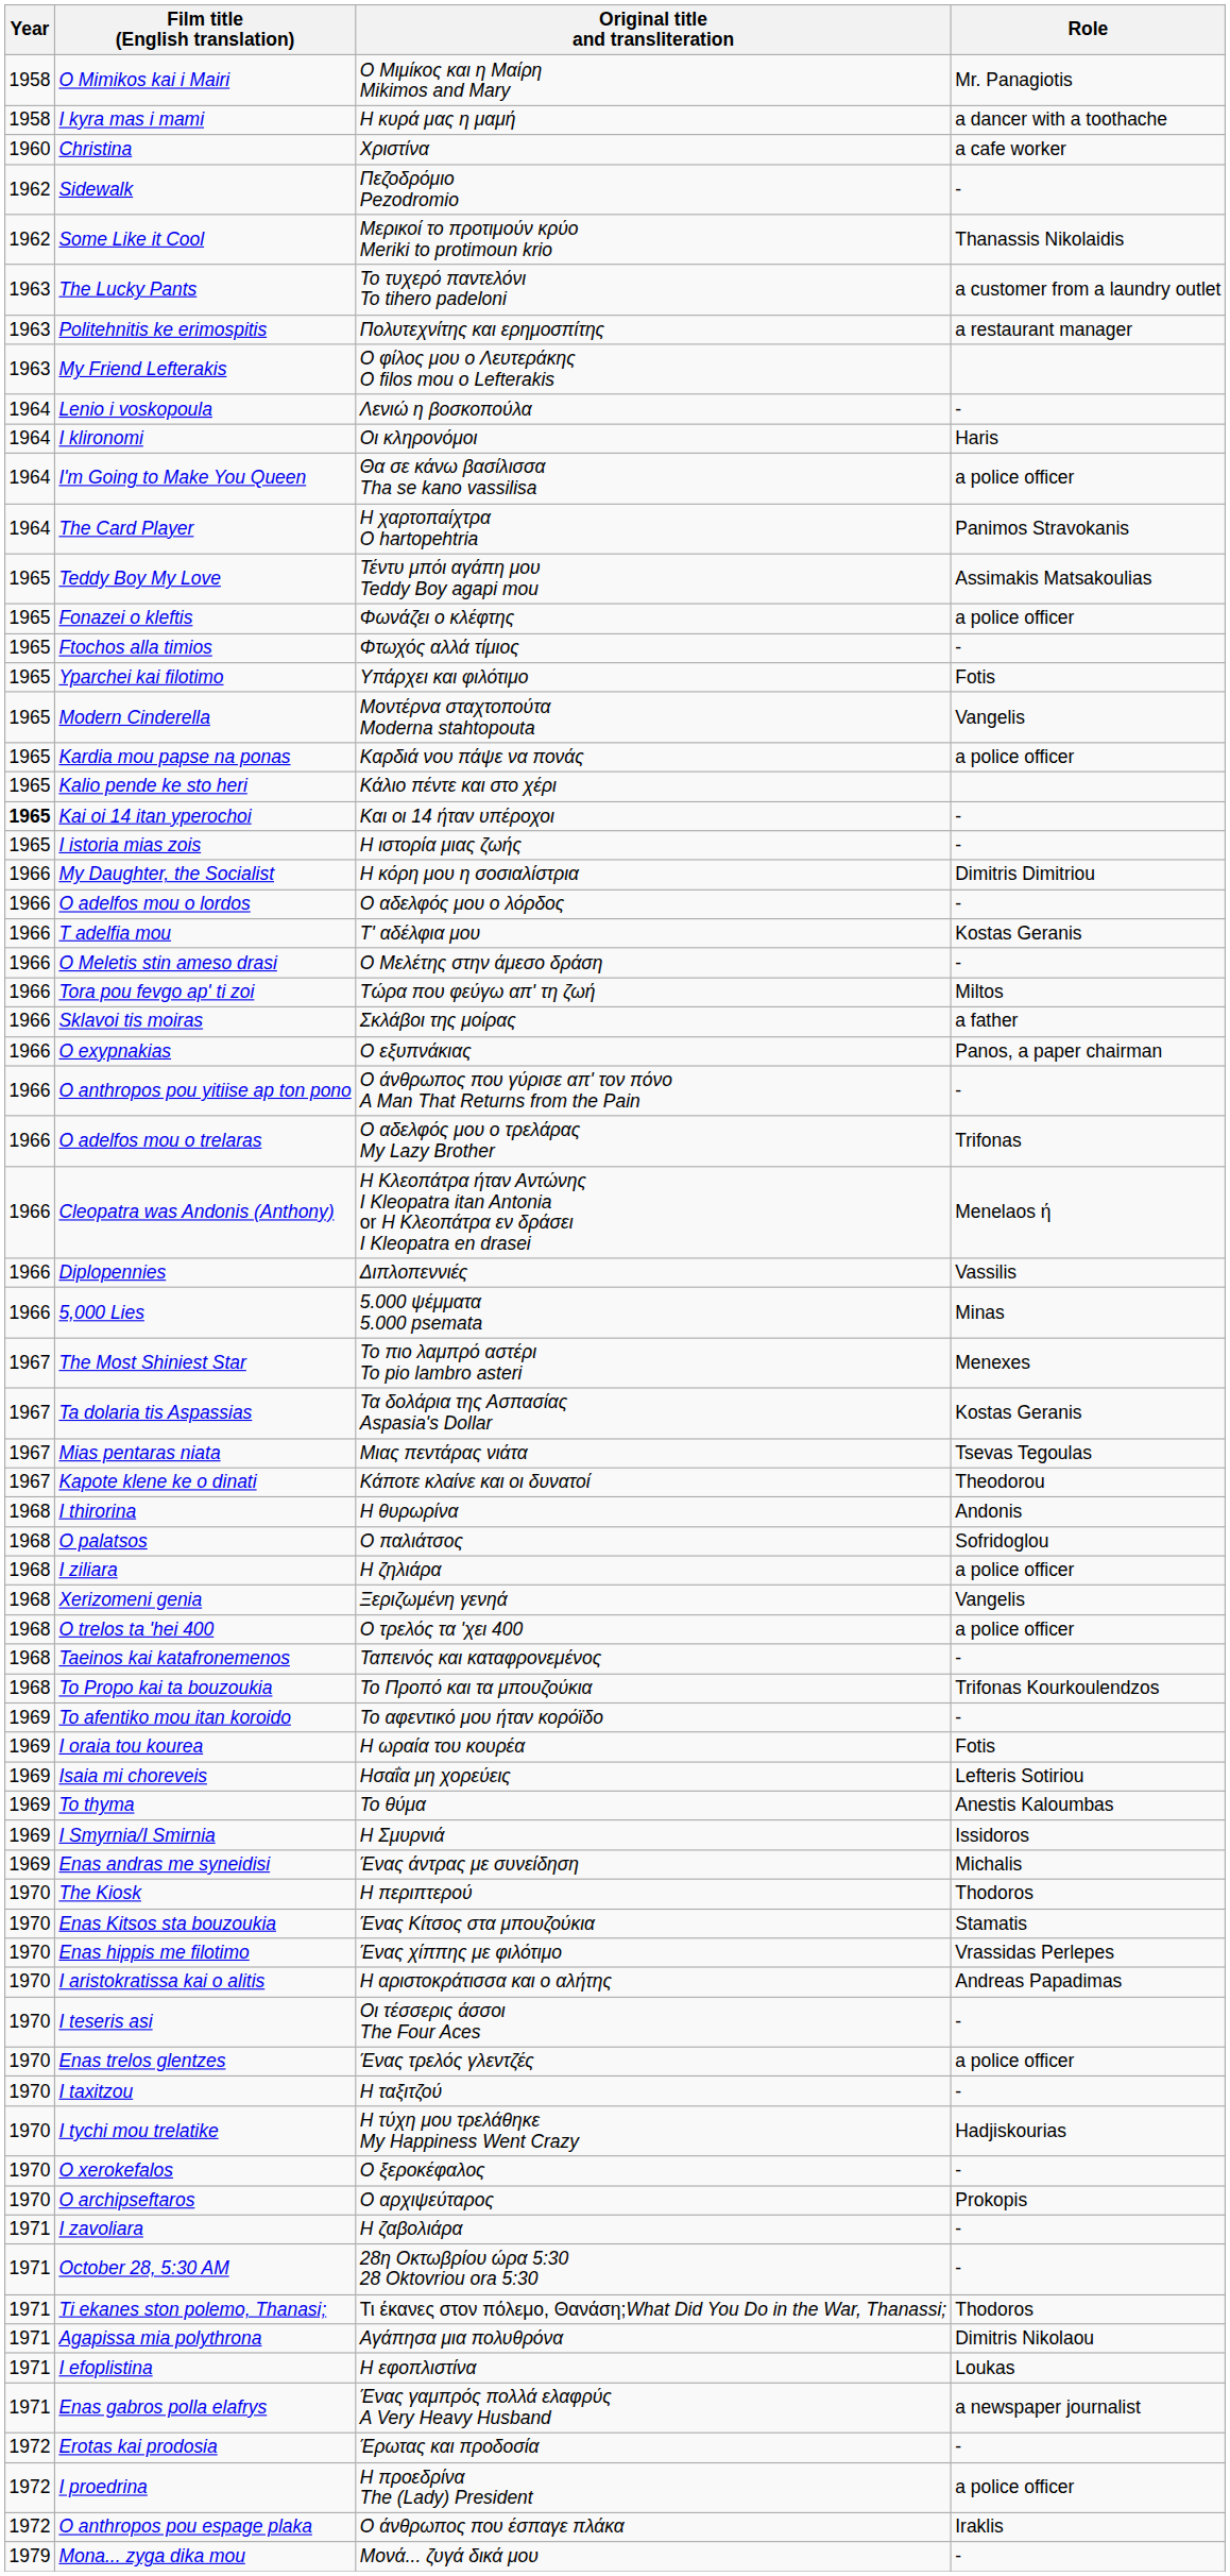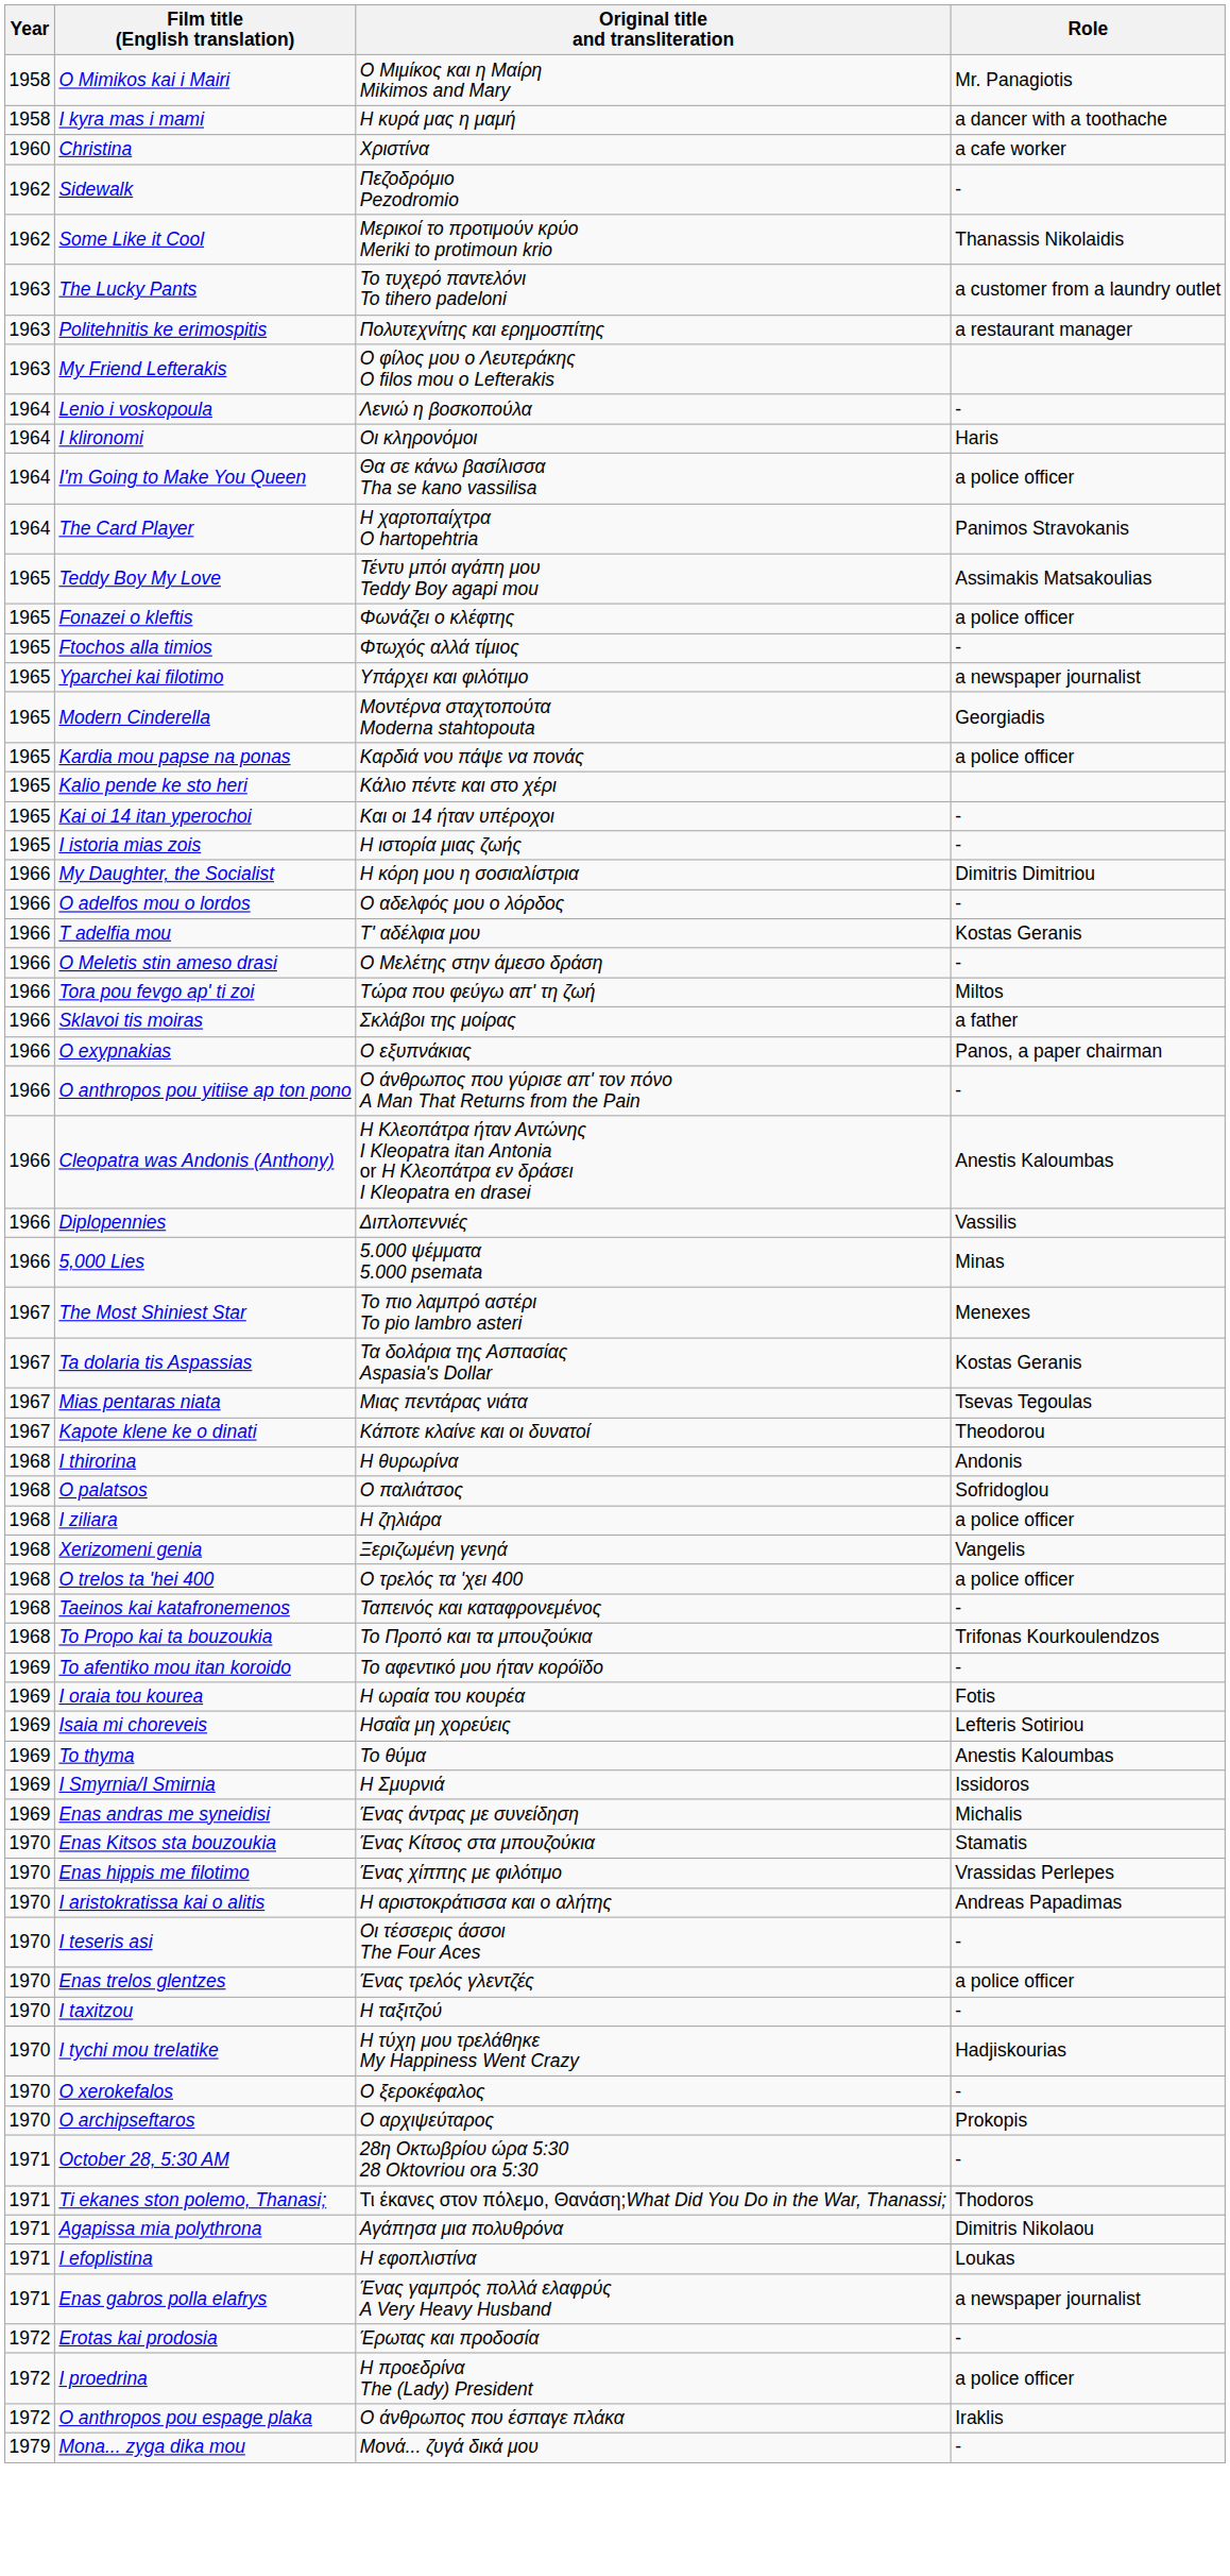 <table class="wikitable">
 <tr>
 <th>Year</th>
 <th>Film title<br>(English translation)</th>
 <th>Original title<br>and transliteration</th>
 <th>Role</th>
 </tr>
 <tr>
 <td>1958</td>
 <td><em><a href='#'>O Mimikos kai i Mairi</a></em></td>
 <td><em>Ο Μιμίκος και η Μαίρη</em> <br><em>Mikimos and Mary</em></td>
 <td>Mr. Panagiotis</td>
 </tr>
 <tr>
 <td>1958</td>
 <td><em><a href='#'>I kyra mas i mami</a></em></td>
 <td><em>Η κυρά μας η μαμή</em></td>
 <td>a dancer with a toothache</td>
 </tr>
 <tr>
 <td>1960</td>
 <td><em><a href='#'>Christina</a></em></td>
 <td><em>Χριστίνα</em></td>
 <td>a cafe worker</td>
 </tr>
 <tr>
 <td>1962</td>
 <td><em><a href='#'>Sidewalk</a></em></td>
 <td><em>Πεζοδρόμιο</em><br><em>Pezodromio</em></td>
 <td>-</td>
 </tr>
 <tr>
 <td>1962</td>
 <td><em><a href='#'>Some Like it Cool</a></em></td>
 <td><em>Μερικοί το προτιμούν κρύο</em><br><em>Meriki to protimoun krio</em></td>
 <td>Thanassis Nikolaidis</td>
 </tr>
 <tr>
 <td>1963</td>
 <td><em><a href='#'>The Lucky Pants</a></em></td>
 <td><em>Το τυχερό παντελόνι</em><br><em>To tihero padeloni</em></td>
 <td>a customer from a laundry outlet</td>
 </tr>
 <tr>
 <td>1963</td>
 <td><em><a href='#'>Politehnitis ke erimospitis</a></em></td>
 <td><em>Πολυτεχνίτης και ερημοσπίτης</em></td>
 <td>a restaurant manager</td>
 </tr>
 <tr>
 <td>1963</td>
 <td><em><a href='#'>My Friend Lefterakis</a></em></td>
 <td><em>Ο φίλος μου ο Λευτεράκης</em><br><em>O filos mou o Lefterakis</em></td>
 <td></td>
 </tr>
 <tr>
 <td>1964</td>
 <td><em><a href='#'>Lenio i voskopoula</a></em></td>
 <td><em>Λενιώ η βοσκοπούλα</em></td>
 <td>-</td>
 </tr>
 <tr>
 <td>1964</td>
 <td><em><a href='#'>I klironomi</a></em></td>
 <td><em>Οι κληρονόμοι</em></td>
 <td>Haris</td>
 </tr>
 <tr>
 <td>1964</td>
 <td><em><a href='#'>I'm Going to Make You Queen</a></em></td>
 <td><em>Θα σε κάνω βασίλισσα</em><br><em>Tha se kano vassilisa</em></td>
 <td>a police officer</td>
 </tr>
 <tr>
 <td>1964</td>
 <td><em><a href='#'>The Card Player</a></em></td>
 <td><em>Η χαρτοπαίχτρα</em><br><em>O hartopehtria</em></td>
 <td>Panimos Stravokanis</td>
 </tr>
 <tr>
 <td>1965</td>
 <td><em><a href='#'>Teddy Boy My Love</a></em></td>
 <td><em>Τέντυ μπόι αγάπη μου</em><br><em>Teddy Boy agapi mou</em></td>
 <td>Assimakis Matsakoulias</td>
 </tr>
 <tr>
 <td>1965</td>
 <td><em><a href='#'>Fonazei o kleftis</a></em></td>
 <td><em>Φωνάζει ο κλέφτης</em></td>
 <td>a police officer</td>
 </tr>
 <tr>
 <td>1965</td>
 <td><em><a href='#'>Ftochos alla timios</a></em></td>
 <td><em>Φτωχός αλλά τίμιος</em></td>
 <td>-</td>
 </tr>
 <tr>
 <td>1965</td>
 <td><em><a href='#'>Yparchei kai filotimo</a></em></td>
 <td><em>Υπάρχει και φιλότιμο</em></td>
-<td>Fotis</td>
+<td>a newspaper journalist</td>
 </tr>
 <tr>
 <td>1965</td>
 <td><em><a href='#'>Modern Cinderella</a></em></td>
 <td><em>Μοντέρνα σταχτοπούτα</em><br><em>Moderna stahtopouta</em></td>
-<td>Vangelis</td>
+<td>Georgiadis</td>
 </tr>
 <tr>
 <td>1965</td>
 <td><em><a href='#'>Kardia mou papse na ponas</a></em></td>
 <td><em>Καρδιά νου πάψε να πονάς</em></td>
 <td>a police officer</td>
 </tr>
 <tr>
 <td>1965</td>
 <td><em><a href='#'>Kalio pende ke sto heri</a></em></td>
 <td><em>Κάλιο πέντε και στο χέρι</em></td>
 </tr>
 <tr>
-<td><strong>1965</strong></td>
+<td>1965</td>
 <td><em><a href='#'>Kai oi 14 itan yperochoi</a></em></td>
 <td><em>Και οι 14 ήταν υπέροχοι</em></td>
 <td>-</td>
 </tr>
 <tr>
 <td>1965</td>
 <td><em><a href='#'>I istoria mias zois</a></em></td>
 <td><em>Η ιστορία μιας ζωής</em></td>
 <td>-</td>
 </tr>
 <tr>
 <td>1966</td>
 <td><em><a href='#'>My Daughter, the Socialist</a></em></td>
 <td><em>Η κόρη μου η σοσιαλίστρια</em></td>
 <td>Dimitris Dimitriou</td>
 </tr>
 <tr>
 <td>1966</td>
 <td><em><a href='#'>O adelfos mou o lordos</a></em></td>
 <td><em>Ο αδελφός μου ο λόρδος</em></td>
 <td>-</td>
 </tr>
 <tr>
 <td>1966</td>
 <td><em><a href='#'>T adelfia mou</a></em></td>
 <td><em>Τ' αδέλφια μου</em></td>
 <td>Kostas Geranis</td>
 </tr>
 <tr>
 <td>1966</td>
 <td><em><a href='#'>O Meletis stin ameso drasi</a></em></td>
 <td><em>Ο Μελέτης στην άμεσο δράση</em></td>
 <td>-</td>
 </tr>
 <tr>
 <td>1966</td>
 <td><em><a href='#'>Tora pou fevgo ap' ti zoi</a></em></td>
 <td><em>Τώρα που φεύγω απ' τη ζωή</em></td>
 <td>Miltos</td>
 </tr>
 <tr>
 <td>1966</td>
 <td><em><a href='#'>Sklavoi tis moiras</a></em></td>
 <td><em>Σκλάβοι της μοίρας</em></td>
 <td>a father</td>
 </tr>
 <tr>
 <td>1966</td>
 <td><em><a href='#'>O exypnakias</a></em></td>
 <td><em>Ο εξυπνάκιας</em></td>
 <td>Panos, a paper chairman</td>
 </tr>
 <tr>
 <td>1966</td>
 <td><em><a href='#'>O anthropos pou yitiise ap ton pono</a></em></td>
 <td><em>Ο άνθρωπος που γύρισε απ' τον πόνο</em><br><em>A Man That Returns from the Pain</em></td>
 <td>-</td>
 </tr>
 <tr>
 <td>1966</td>
-<td><em><a href='#'>O adelfos mou o trelaras</a></em></td>
-<td><em>Ο αδελφός μου ο τρελάρας</em><br><em>My Lazy Brother</em></td>
-<td>Trifonas</td>
-</tr>
-<tr>
-<td>1966</td>
 <td><em><a href='#'>Cleopatra was Andonis (Anthony)</a></em></td>
 <td><em>Η Κλεοπάτρα ήταν Αντώνης</em><br><em>I Kleopatra itan Antonia</em><br>or <em>Η Κλεοπάτρα εν δράσει</em><br><em>I Kleopatra en drasei</em></td>
-<td>Menelaos ή</td>
+<td>Anestis Kaloumbas</td>
 </tr>
 <tr>
 <td>1966</td>
 <td><em><a href='#'>Diplopennies</a></em></td>
 <td><em>Διπλοπεννιές</em></td>
 <td>Vassilis</td>
 </tr>
 <tr>
 <td>1966</td>
 <td><em><a href='#'>5,000 Lies</a></em></td>
 <td><em>5.000 ψέμματα</em><br><em>5.000 psemata</em></td>
 <td>Minas</td>
 </tr>
 <tr>
 <td>1967</td>
 <td><em><a href='#'>The Most Shiniest Star</a></em></td>
 <td><em>Το πιο λαμπρό αστέρι</em><br><em>To pio lambro asteri</em></td>
 <td>Menexes</td>
 </tr>
 <tr>
 <td>1967</td>
 <td><em><a href='#'>Ta dolaria tis Aspassias</a></em></td>
 <td><em>Τα δολάρια της Ασπασίας</em><br><em>Aspasia's Dollar</em></td>
 <td>Kostas Geranis</td>
 </tr>
 <tr>
 <td>1967</td>
 <td><em><a href='#'>Mias pentaras niata</a></em></td>
 <td><em>Μιας πεντάρας νιάτα</em></td>
 <td>Tsevas Tegoulas</td>
 </tr>
 <tr>
 <td>1967</td>
 <td><em><a href='#'>Kapote klene ke o dinati</a></em></td>
 <td><em>Κάποτε κλαίνε και οι δυνατοί</em></td>
 <td>Theodorou</td>
 </tr>
 <tr>
 <td>1968</td>
 <td><em><a href='#'>I thirorina</a></em></td>
 <td><em>Η θυρωρίνα</em></td>
 <td>Andonis</td>
 </tr>
 <tr>
 <td>1968</td>
 <td><em><a href='#'>O palatsos</a></em></td>
 <td><em>Ο παλιάτσος</em></td>
 <td>Sofridoglou</td>
 </tr>
 <tr>
 <td>1968</td>
 <td><em><a href='#'>I ziliara</a></em></td>
 <td><em>Η ζηλιάρα</em></td>
 <td>a police officer</td>
 </tr>
 <tr>
 <td>1968</td>
 <td><em><a href='#'>Xerizomeni genia</a></em></td>
 <td><em>Ξεριζωμένη γενηά</em></td>
 <td>Vangelis</td>
 </tr>
 <tr>
 <td>1968</td>
 <td><em><a href='#'>O trelos ta 'hei 400</a></em></td>
 <td><em>Ο τρελός τα 'χει 400</em></td>
 <td>a police officer</td>
 </tr>
 <tr>
 <td>1968</td>
 <td><em><a href='#'>Taeinos kai katafronemenos</a></em></td>
 <td><em>Ταπεινός και καταφρονεμένος</em></td>
 <td>-</td>
 </tr>
 <tr>
 <td>1968</td>
 <td><em><a href='#'>To Propo kai ta bouzoukia</a></em></td>
 <td><em>Το Προπό και τα μπουζούκια</em></td>
 <td>Trifonas Kourkoulendzos</td>
 </tr>
 <tr>
 <td>1969</td>
 <td><em><a href='#'>To afentiko mou itan koroido</a></em></td>
 <td><em>Το αφεντικό μου ήταν κορόϊδο</em></td>
 <td>-</td>
 </tr>
 <tr>
 <td>1969</td>
 <td><em><a href='#'>I oraia tou kourea</a></em></td>
 <td><em>Η ωραία του κουρέα</em></td>
 <td>Fotis</td>
 </tr>
 <tr>
 <td>1969</td>
 <td><em><a href='#'>Isaia mi choreveis</a></em></td>
 <td><em>Ησαΐα μη χορεύεις</em></td>
 <td>Lefteris Sotiriou</td>
 </tr>
 <tr>
 <td>1969</td>
 <td><em><a href='#'>To thyma</a></em></td>
 <td><em>Το θύμα</em></td>
 <td>Anestis Kaloumbas</td>
 </tr>
 <tr>
 <td>1969</td>
 <td><em><a href='#'>I Smyrnia/I Smirnia</a></em></td>
 <td><em>Η Σμυρνιά</em></td>
 <td>Issidoros</td>
 </tr>
 <tr>
 <td>1969</td>
 <td><em><a href='#'>Enas andras me syneidisi</a></em></td>
 <td><em>Ένας άντρας με συνείδηση</em></td>
 <td>Michalis</td>
 </tr>
 <tr>
 <td>1970</td>
-<td><em><a href='#'>The Kiosk</a></em></td>
-<td><em>Η περιπτερού</em></td>
-<td>Thodoros</td>
-</tr>
-<tr>
-<td>1970</td>
 <td><em><a href='#'>Enas Kitsos sta bouzoukia</a></em></td>
 <td><em>Ένας Κίτσος στα μπουζούκια</em></td>
 <td>Stamatis</td>
 </tr>
 <tr>
 <td>1970</td>
 <td><em><a href='#'>Enas hippis me filotimo</a></em></td>
 <td><em>Ένας χίππης με φιλότιμο</em></td>
 <td>Vrassidas Perlepes</td>
 </tr>
 <tr>
 <td>1970</td>
 <td><em><a href='#'>I aristokratissa kai o alitis</a></em></td>
 <td><em>Η αριστοκράτισσα και ο αλήτης</em></td>
 <td>Andreas Papadimas</td>
 </tr>
 <tr>
 <td>1970</td>
 <td><em><a href='#'>I teseris asi</a></em></td>
 <td><em>Οι τέσσερις άσσοι</em><br><em>The Four Aces</em></td>
 <td>-</td>
 </tr>
 <tr>
 <td>1970</td>
 <td><em><a href='#'>Enas trelos glentzes</a></em></td>
 <td><em>Ένας τρελός γλεντζές</em></td>
 <td>a police officer</td>
 </tr>
 <tr>
 <td>1970</td>
 <td><em><a href='#'>I taxitzou</a></em></td>
 <td><em>Η ταξιτζού</em></td>
 <td>-</td>
 </tr>
 <tr>
 <td>1970</td>
 <td><em><a href='#'>I tychi mou trelatike</a></em></td>
 <td><em>Η τύχη μου τρελάθηκε</em><br><em>My Happiness Went Crazy</em></td>
 <td>Hadjiskourias</td>
 </tr>
 <tr>
 <td>1970</td>
 <td><em><a href='#'>O xerokefalos</a></em></td>
 <td><em>Ο ξεροκέφαλος</em></td>
 <td>-</td>
 </tr>
 <tr>
 <td>1970</td>
 <td><em><a href='#'>O archipseftaros</a></em></td>
 <td><em>Ο αρχιψεύταρος</em></td>
 <td>Prokopis</td>
-</tr>
-<tr>
-<td>1971</td>
-<td><em><a href='#'>I zavoliara</a></em></td>
-<td><em>Η ζαβολιάρα</em></td>
-<td>-</td>
 </tr>
 <tr>
 <td>1971</td>
 <td><em><a href='#'>October 28, 5:30 AM</a></em></td>
 <td><em>28η Οκτωβρίου ώρα 5:30</em><br><em>28 Oktovriou ora 5:30</em></td>
 <td>-</td>
 </tr>
 <tr>
 <td>1971</td>
 <td><em><a href='#'>Ti ekanes ston polemo, Thanasi;</a></em></td>
 <td>Τι έκανες στον πόλεμο, Θανάση;<em>What Did You Do in the War, Thanassi;</em></td>
 <td>Thodoros</td>
 </tr>
 <tr>
 <td>1971</td>
 <td><em><a href='#'>Agapissa mia polythrona</a></em></td>
 <td><em>Αγάπησα μια πολυθρόνα</em></td>
 <td>Dimitris Nikolaou</td>
 </tr>
 <tr>
 <td>1971</td>
 <td><em><a href='#'>I efoplistina</a></em></td>
 <td><em>Η εφοπλιστίνα</em></td>
 <td>Loukas</td>
 </tr>
 <tr>
 <td>1971</td>
 <td><em><a href='#'>Enas gabros polla elafrys</a></em></td>
 <td><em>Ένας γαμπρός πολλά ελαφρύς</em><br><em>A Very Heavy Husband</em></td>
 <td>a newspaper journalist</td>
 </tr>
 <tr>
 <td>1972</td>
 <td><em><a href='#'>Erotas kai prodosia</a></em></td>
 <td><em>Έρωτας και προδοσία</em></td>
 <td>-</td>
 </tr>
 <tr>
 <td>1972</td>
 <td><em><a href='#'>I proedrina</a></em></td>
 <td><em>Η προεδρίνα</em><br><em>The (Lady) President</em></td>
 <td>a police officer</td>
 </tr>
 <tr>
 <td>1972</td>
 <td><em><a href='#'>O anthropos pou espage plaka</a></em></td>
 <td><em>Ο άνθρωπος που έσπαγε πλάκα</em></td>
 <td>Iraklis</td>
 </tr>
 <tr>
 <td>1979</td>
 <td><em><a href='#'>Mona... zyga dika mou</a></em></td>
 <td><em>Μονά... ζυγά δικά μου</em></td>
 <td>-</td>
 </tr>
 </table>
